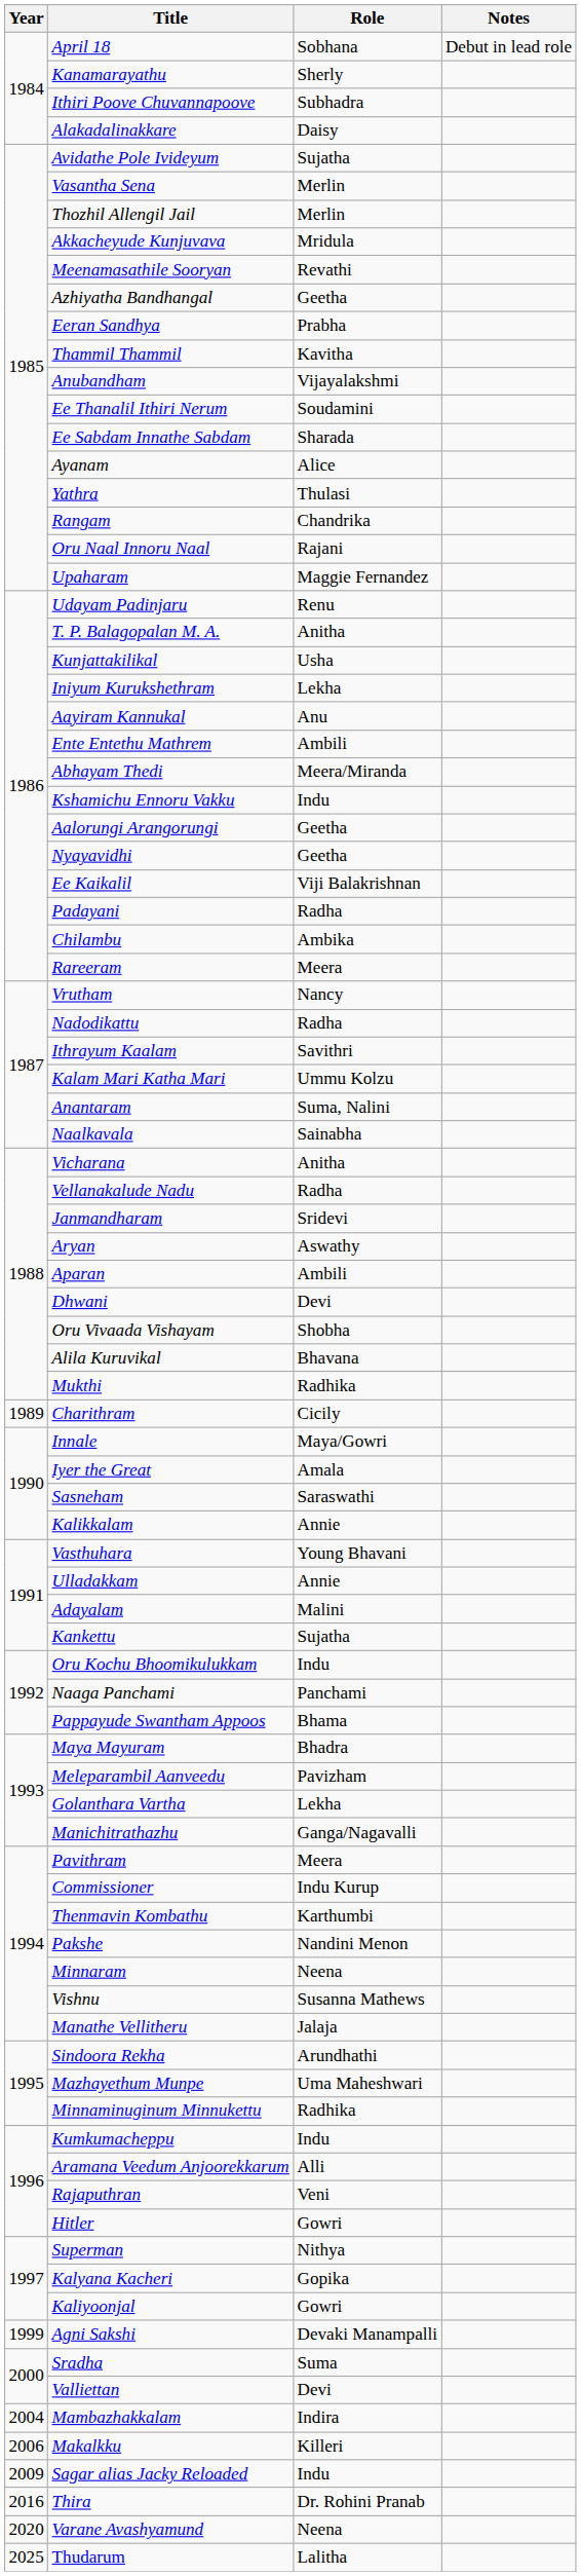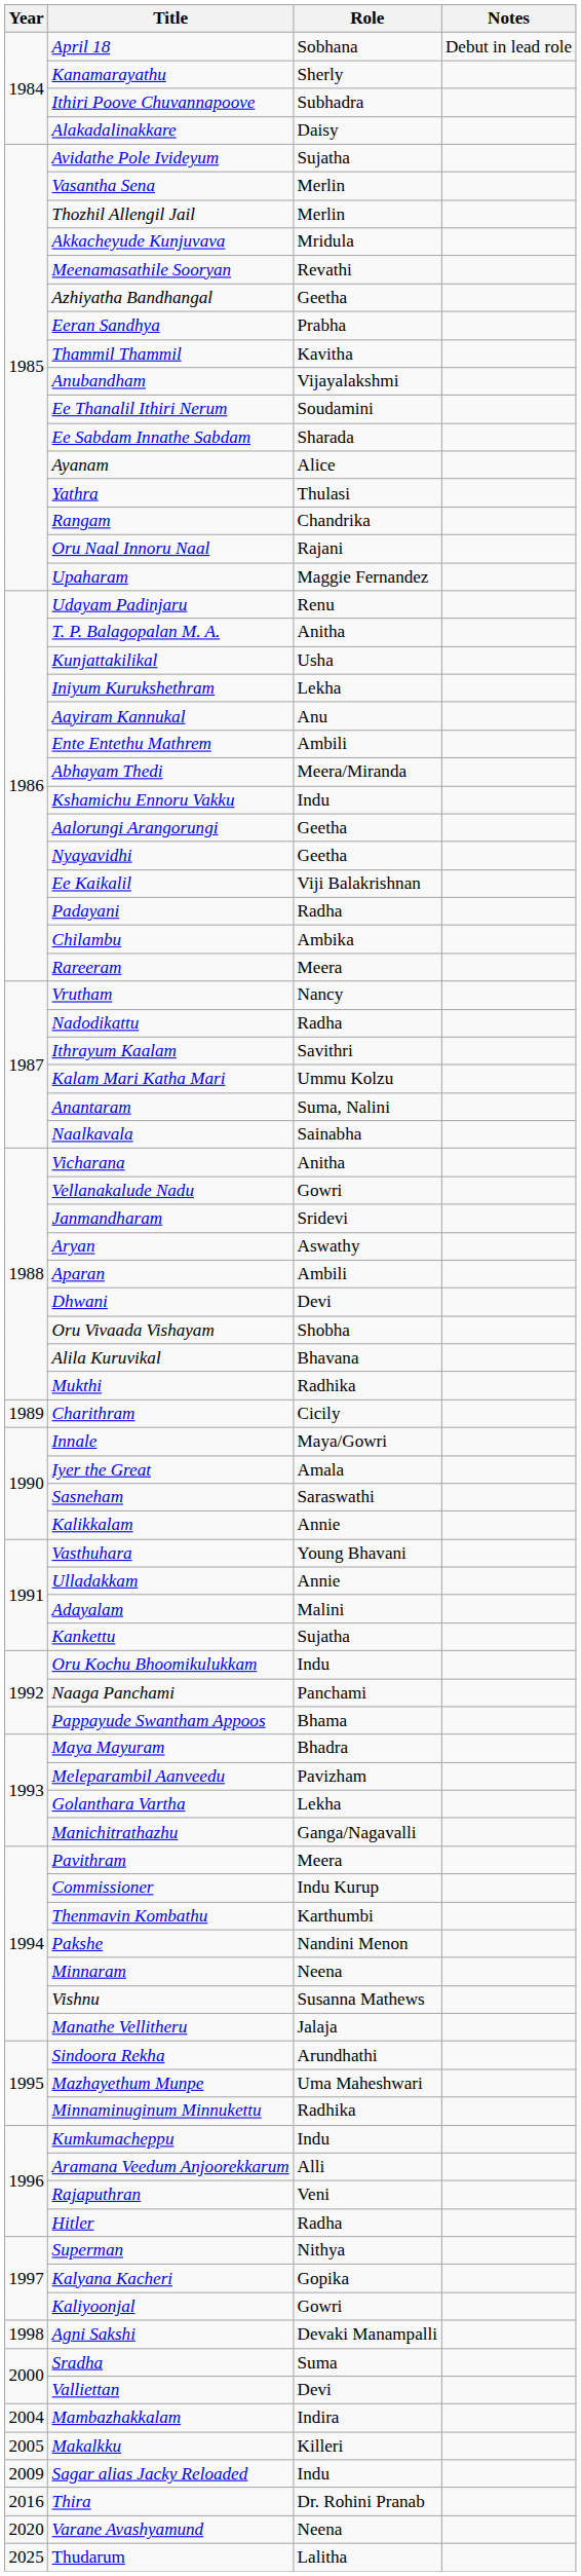 <table class="wikitable sortable">
 <tr>
 <th scope="col">Year</th>
 <th scope="col">Title</th>
 <th scope="col">Role</th>
 <th class="unsortable" scope="col">Notes</th>
 </tr>
 <tr>
 <td rowspan=4>1984</td>
 <td><em><a href='#'>April 18</a></em></td>
 <td>Sobhana</td>
 <td>Debut in lead role</td>
 </tr>
 <tr>
 <td><em><a href='#'>Kanamarayathu</a></em></td>
 <td>Sherly</td>
 <td></td>
 </tr>
 <tr>
 <td><em><a href='#'>Ithiri Poove Chuvannapoove</a></em></td>
 <td>Subhadra</td>
 <td></td>
 </tr>
 <tr>
 <td><em><a href='#'>Alakadalinakkare</a></em></td>
 <td>Daisy</td>
 <td></td>
 </tr>
 <tr>
 <td rowspan=16>1985</td>
 <td><em><a href='#'>Avidathe Pole Ivideyum</a></em></td>
 <td>Sujatha</td>
 <td></td>
 </tr>
 <tr>
 <td><em><a href='#'>Vasantha Sena</a></em></td>
 <td>Merlin</td>
 <td></td>
 </tr>
 <tr>
 <td><em>Thozhil Allengil Jail</em></td>
 <td>Merlin</td>
 <td></td>
 </tr>
 <tr>
 <td><em><a href='#'>Akkacheyude Kunjuvava</a></em></td>
 <td>Mridula</td>
 <td></td>
 </tr>
 <tr>
 <td><em><a href='#'>Meenamasathile Sooryan</a></em></td>
 <td>Revathi</td>
 <td></td>
 </tr>
 <tr>
 <td><em>Azhiyatha Bandhangal</em></td>
 <td>Geetha</td>
 <td></td>
 </tr>
 <tr>
 <td><em><a href='#'>Eeran Sandhya</a></em></td>
 <td>Prabha</td>
 <td></td>
 </tr>
 <tr>
 <td><em><a href='#'>Thammil Thammil</a></em></td>
 <td>Kavitha</td>
 <td></td>
 </tr>
 <tr>
 <td><em><a href='#'>Anubandham</a></em></td>
 <td>Vijayalakshmi</td>
 <td></td>
 </tr>
 <tr>
 <td><em><a href='#'>Ee Thanalil Ithiri Nerum</a></em></td>
 <td>Soudamini</td>
 <td></td>
 </tr>
 <tr>
 <td><em><a href='#'>Ee Sabdam Innathe Sabdam</a></em></td>
 <td>Sharada</td>
 <td></td>
 </tr>
 <tr>
 <td><em>Ayanam</em></td>
 <td>Alice</td>
 <td></td>
 </tr>
 <tr>
 <td><em><a href='#'>Yathra</a></em></td>
 <td>Thulasi</td>
 <td></td>
 </tr>
 <tr>
 <td><em><a href='#'>Rangam</a></em></td>
 <td>Chandrika</td>
 <td></td>
 </tr>
 <tr>
 <td><em><a href='#'>Oru Naal Innoru Naal</a></em></td>
 <td>Rajani</td>
 <td></td>
 </tr>
 <tr>
 <td><em><a href='#'>Upaharam</a></em></td>
 <td>Maggie Fernandez</td>
 <td></td>
 </tr>
 <tr>
 <td rowspan=14>1986</td>
 <td><em><a href='#'>Udayam Padinjaru</a></em></td>
 <td>Renu</td>
 <td></td>
 </tr>
 <tr>
 <td><em><a href='#'>T. P. Balagopalan M. A.</a></em></td>
 <td>Anitha</td>
 <td></td>
 </tr>
 <tr>
 <td><em><a href='#'>Kunjattakilikal</a></em></td>
 <td>Usha</td>
 <td></td>
 </tr>
 <tr>
 <td><em><a href='#'>Iniyum Kurukshethram</a></em></td>
 <td>Lekha</td>
 <td></td>
 </tr>
 <tr>
 <td><em><a href='#'>Aayiram Kannukal</a></em></td>
 <td>Anu</td>
 <td></td>
 </tr>
 <tr>
 <td><em><a href='#'>Ente Entethu Mathrem</a></em></td>
 <td>Ambili</td>
 <td></td>
 </tr>
 <tr>
 <td><em><a href='#'>Abhayam Thedi</a></em></td>
 <td>Meera/Miranda</td>
 <td></td>
 </tr>
 <tr>
 <td><em><a href='#'>Kshamichu Ennoru Vakku</a></em></td>
 <td>Indu</td>
 <td></td>
 </tr>
 <tr>
 <td><em><a href='#'>Aalorungi Arangorungi</a></em></td>
 <td>Geetha</td>
 <td></td>
 </tr>
 <tr>
 <td><em><a href='#'>Nyayavidhi</a></em></td>
 <td>Geetha</td>
 <td></td>
 </tr>
 <tr>
 <td><em><a href='#'>Ee Kaikalil</a></em></td>
 <td>Viji Balakrishnan</td>
 <td></td>
 </tr>
 <tr>
 <td><em><a href='#'>Padayani</a></em></td>
 <td>Radha</td>
 <td></td>
 </tr>
 <tr>
 <td><em><a href='#'>Chilambu</a></em></td>
 <td>Ambika</td>
 <td></td>
 </tr>
 <tr>
 <td><em><a href='#'>Rareeram</a></em></td>
 <td>Meera</td>
 <td></td>
 </tr>
 <tr>
 <td rowspan=6>1987</td>
 <td><em><a href='#'>Vrutham</a></em></td>
 <td>Nancy</td>
 <td></td>
 </tr>
 <tr>
 <td><em><a href='#'>Nadodikattu</a></em></td>
 <td>Radha</td>
 <td></td>
 </tr>
 <tr>
 <td><em><a href='#'>Ithrayum Kaalam</a></em></td>
 <td>Savithri</td>
 <td></td>
 </tr>
 <tr>
 <td><em><a href='#'>Kalam Mari Katha Mari</a></em></td>
 <td>Ummu Kolzu</td>
 <td></td>
 </tr>
 <tr>
 <td><em><a href='#'>Anantaram</a></em></td>
 <td>Suma, Nalini</td>
 <td></td>
 </tr>
 <tr>
 <td><em><a href='#'>Naalkavala</a></em></td>
 <td>Sainabha</td>
 <td></td>
 </tr>
 <tr>
 <td rowspan=9>1988</td>
 <td><em><a href='#'>Vicharana</a></em></td>
 <td>Anitha</td>
 <td></td>
 </tr>
 <tr>
 <td><em><a href='#'>Vellanakalude Nadu</a></em></td>
-<td>Radha</td>
+<td>Gowri</td>
 <td></td>
 </tr>
 <tr>
 <td><em><a href='#'>Janmandharam</a></em></td>
 <td>Sridevi</td>
 <td></td>
 </tr>
 <tr>
 <td><em><a href='#'>Aryan</a></em></td>
 <td>Aswathy</td>
 <td></td>
 </tr>
 <tr>
 <td><em><a href='#'>Aparan</a></em></td>
 <td>Ambili</td>
 <td></td>
 </tr>
 <tr>
 <td><em><a href='#'>Dhwani</a></em></td>
 <td>Devi</td>
 <td></td>
 </tr>
 <tr>
 <td><em>Oru Vivaada Vishayam</em></td>
 <td>Shobha</td>
 <td></td>
 </tr>
 <tr>
 <td><em>Alila Kuruvikal</em></td>
 <td>Bhavana</td>
 <td></td>
 </tr>
 <tr>
 <td><em><a href='#'>Mukthi</a></em></td>
 <td>Radhika</td>
 <td></td>
 </tr>
 <tr>
 <td>1989</td>
 <td><em><a href='#'>Charithram</a></em></td>
 <td>Cicily</td>
 <td></td>
 </tr>
 <tr>
 <td rowspan=4>1990</td>
 <td><em><a href='#'>Innale</a></em></td>
 <td>Maya/Gowri</td>
 <td></td>
 </tr>
 <tr>
 <td><em><a href='#'>Iyer the Great</a></em></td>
 <td>Amala</td>
 <td></td>
 </tr>
 <tr>
 <td><em><a href='#'>Sasneham</a></em></td>
 <td>Saraswathi</td>
 <td></td>
 </tr>
 <tr>
 <td><em><a href='#'>Kalikkalam</a></em></td>
 <td>Annie</td>
 <td></td>
 </tr>
 <tr>
 <td rowspan=4>1991</td>
 <td><em><a href='#'>Vasthuhara</a></em></td>
 <td>Young Bhavani</td>
 <td></td>
 </tr>
 <tr>
 <td><em><a href='#'>Ulladakkam</a></em></td>
 <td>Annie</td>
 <td></td>
 </tr>
 <tr>
 <td><em><a href='#'>Adayalam</a></em></td>
 <td>Malini</td>
 <td></td>
 </tr>
 <tr>
 <td><em><a href='#'>Kankettu</a></em></td>
 <td>Sujatha</td>
 <td></td>
 </tr>
 <tr>
 <td rowspan=3>1992</td>
 <td><em><a href='#'>Oru Kochu Bhoomikulukkam</a></em></td>
 <td>Indu</td>
 <td></td>
 </tr>
 <tr>
 <td><em> Naaga Panchami</em></td>
 <td>Panchami</td>
 <td></td>
 </tr>
 <tr>
 <td><em><a href='#'>Pappayude Swantham Appoos</a></em></td>
 <td>Bhama</td>
 <td></td>
 </tr>
 <tr>
 <td rowspan=4>1993</td>
 <td><em><a href='#'>Maya Mayuram</a></em></td>
 <td>Bhadra</td>
 <td></td>
 </tr>
 <tr>
 <td><em><a href='#'>Meleparambil Aanveedu</a></em></td>
 <td>Pavizham</td>
 <td></td>
 </tr>
 <tr>
 <td><em><a href='#'>Golanthara Vartha</a></em></td>
 <td>Lekha</td>
 <td></td>
 </tr>
 <tr>
 <td><em><a href='#'>Manichitrathazhu</a></em></td>
 <td>Ganga/Nagavalli</td>
 <td></td>
 </tr>
 <tr>
 <td rowspan=7>1994</td>
 <td><em><a href='#'>Pavithram</a></em></td>
 <td>Meera</td>
 <td></td>
 </tr>
 <tr>
 <td><em><a href='#'>Commissioner</a></em></td>
 <td>Indu Kurup</td>
 <td></td>
 </tr>
 <tr>
 <td><em><a href='#'>Thenmavin Kombathu</a></em></td>
 <td>Karthumbi</td>
 <td></td>
 </tr>
 <tr>
 <td><em><a href='#'>Pakshe</a></em></td>
 <td>Nandini Menon</td>
 <td></td>
 </tr>
 <tr>
 <td><em><a href='#'>Minnaram</a></em></td>
 <td>Neena</td>
 <td></td>
 </tr>
 <tr>
 <td><em>Vishnu</em></td>
 <td>Susanna Mathews</td>
 <td></td>
 </tr>
 <tr>
 <td><em><a href='#'>Manathe Vellitheru</a></em></td>
 <td>Jalaja</td>
 <td></td>
 </tr>
 <tr>
 <td rowspan=3>1995</td>
 <td><em><a href='#'>Sindoora Rekha</a></em></td>
 <td>Arundhathi</td>
 <td></td>
 </tr>
 <tr>
 <td><em><a href='#'>Mazhayethum Munpe</a></em></td>
 <td>Uma Maheshwari</td>
 <td></td>
 </tr>
 <tr>
 <td><em><a href='#'>Minnaminuginum Minnukettu</a></em></td>
 <td>Radhika</td>
 <td></td>
 </tr>
 <tr>
 <td rowspan=4>1996</td>
 <td><em><a href='#'>Kumkumacheppu</a></em></td>
 <td>Indu</td>
 <td></td>
 </tr>
 <tr>
 <td><em><a href='#'>Aramana Veedum Anjoorekkarum</a></em></td>
 <td>Alli</td>
 <td></td>
 </tr>
 <tr>
 <td><em><a href='#'>Rajaputhran</a></em></td>
 <td>Veni</td>
 <td></td>
 </tr>
 <tr>
 <td><em><a href='#'>Hitler</a></em></td>
-<td>Gowri</td>
+<td>Radha</td>
 <td></td>
 </tr>
 <tr>
 <td rowspan=3>1997</td>
 <td><em><a href='#'>Superman</a></em></td>
 <td>Nithya</td>
 <td></td>
 </tr>
 <tr>
 <td><em><a href='#'>Kalyana Kacheri</a></em></td>
 <td>Gopika</td>
 <td></td>
 </tr>
 <tr>
 <td><em><a href='#'>Kaliyoonjal</a></em></td>
 <td>Gowri</td>
 <td></td>
 </tr>
 <tr>
-<td>1999</td>
+<td>1998</td>
 <td><em><a href='#'>Agni Sakshi</a></em></td>
 <td>Devaki Manampalli</td>
 <td></td>
 </tr>
 <tr>
 <td rowspan=2>2000</td>
 <td><em><a href='#'>Sradha</a></em></td>
 <td>Suma</td>
 <td></td>
 </tr>
 <tr>
 <td><em><a href='#'>Valliettan</a></em></td>
 <td>Devi</td>
 <td></td>
 </tr>
 <tr>
 <td>2004</td>
 <td><em><a href='#'>Mambazhakkalam</a></em></td>
 <td>Indira</td>
 <td></td>
 </tr>
 <tr>
-<td>2006</td>
+<td>2005</td>
 <td><em><a href='#'>Makalkku</a></em></td>
 <td>Killeri</td>
 <td></td>
 </tr>
 <tr>
 <td>2009</td>
 <td><em><a href='#'>Sagar alias Jacky Reloaded</a></em></td>
 <td>Indu</td>
 <td></td>
 </tr>
 <tr>
 <td>2016</td>
 <td><em><a href='#'>Thira</a></em></td>
 <td>Dr. Rohini Pranab</td>
 <td></td>
 </tr>
 <tr>
 <td>2020</td>
 <td><em><a href='#'>Varane Avashyamund</a></em></td>
 <td>Neena</td>
 <td></td>
 </tr>
 <tr>
 <td>2025</td>
 <td><a href='#'>Thudarum</a></td>
 <td>Lalitha</td>
 <td><br></td>
 </tr>
 </table>
